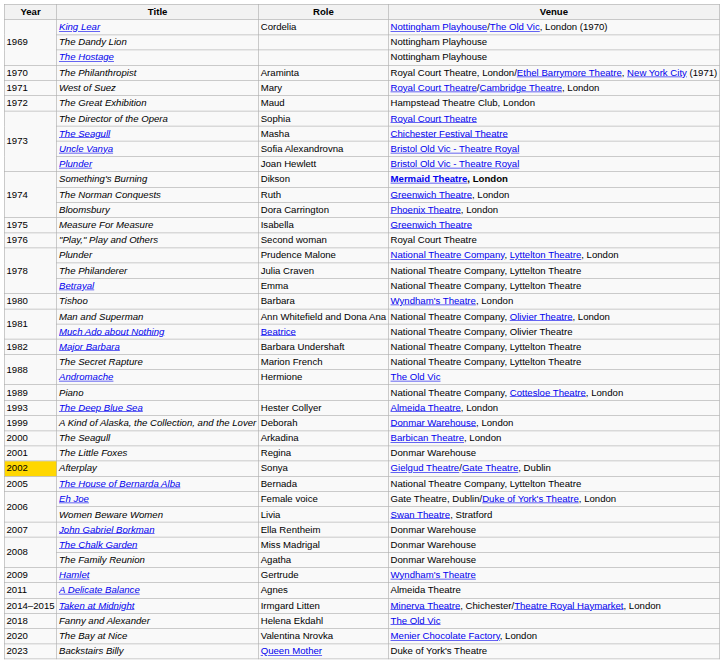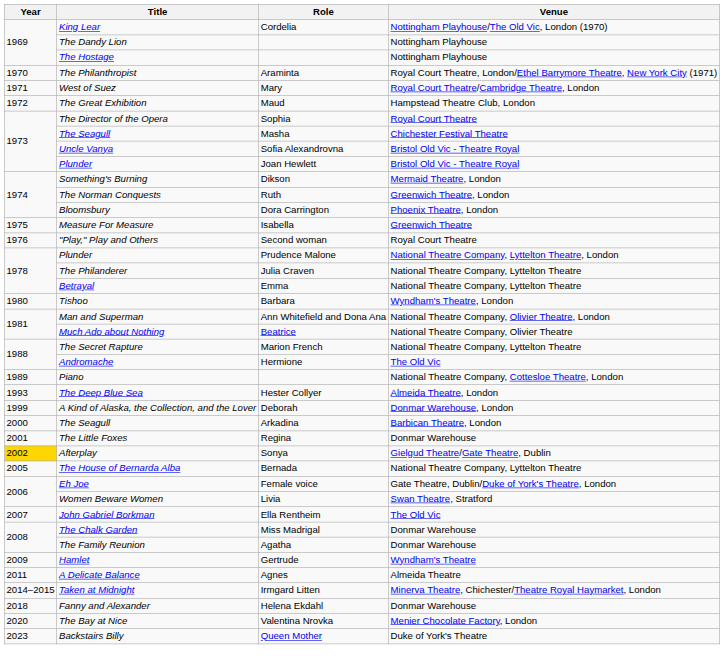 <table class="wikitable sortable">
 <tr>
 <th>Year</th>
 <th>Title</th>
 <th>Role</th>
 <th>Venue</th>
 </tr>
 <tr>
 <td rowspan="3">1969</td>
 <td><em><a href='#'>King Lear</a></em></td>
 <td>Cordelia</td>
 <td><a href='#'>Nottingham Playhouse</a>/<a href='#'>The Old Vic</a>, London (1970)</td>
 </tr>
 <tr>
 <td><em>The Dandy Lion</em></td>
 <td></td>
 <td>Nottingham Playhouse</td>
 </tr>
 <tr>
 <td><em><a href='#'>The Hostage</a></em></td>
 <td></td>
 <td>Nottingham Playhouse</td>
 </tr>
 <tr>
 <td>1970</td>
 <td><em>The Philanthropist</em></td>
 <td>Araminta</td>
 <td>Royal Court Theatre, London/<a href='#'>Ethel Barrymore Theatre</a>, <a href='#'>New York City</a> (1971)</td>
 </tr>
 <tr>
 <td>1971</td>
 <td><em>West of Suez</em></td>
 <td>Mary</td>
 <td><a href='#'>Royal Court Theatre</a>/<a href='#'>Cambridge Theatre</a>, London</td>
 </tr>
 <tr>
 <td>1972</td>
 <td><em>The Great Exhibition</em></td>
 <td>Maud</td>
 <td>Hampstead Theatre Club, London</td>
 </tr>
 <tr>
 <td rowspan="4">1973</td>
 <td><em>The Director of the Opera</em></td>
 <td>Sophia</td>
 <td><a href='#'>Royal Court Theatre</a></td>
 </tr>
 <tr>
 <td><em><a href='#'>The Seagull</a></em></td>
 <td>Masha</td>
 <td><a href='#'>Chichester Festival Theatre</a></td>
 </tr>
 <tr>
 <td><em><a href='#'>Uncle Vanya</a></em></td>
 <td>Sofia Alexandrovna</td>
 <td><a href='#'>Bristol Old Vic - Theatre Royal</a></td>
 </tr>
 <tr>
 <td><em><a href='#'>Plunder</a></em></td>
 <td>Joan Hewlett</td>
 <td><a href='#'>Bristol Old Vic - Theatre Royal</a></td>
 </tr>
 <tr>
 <td rowspan="3">1974</td>
 <td><em>Something's Burning</em></td>
 <td>Dikson</td>
-<td><strong><a href='#'>Mermaid Theatre</a>, London</strong></td>
+<td><a href='#'>Mermaid Theatre</a>, London</td>
 </tr>
 <tr>
 <td><em>The Norman Conquests</em></td>
 <td>Ruth</td>
 <td><a href='#'>Greenwich Theatre</a>, London</td>
 </tr>
 <tr>
 <td><em>Bloomsbury</em></td>
 <td>Dora Carrington</td>
 <td><a href='#'>Phoenix Theatre</a>, London</td>
 </tr>
 <tr>
 <td>1975</td>
 <td><em>Measure For Measure</em></td>
 <td>Isabella</td>
 <td><a href='#'>Greenwich Theatre</a></td>
 </tr>
 <tr>
 <td>1976</td>
 <td><em>"Play," Play and Others</em></td>
 <td>Second woman</td>
 <td>Royal Court Theatre</td>
 </tr>
 <tr>
 <td rowspan="3">1978</td>
 <td><em>Plunder</em></td>
 <td>Prudence Malone</td>
 <td><a href='#'>National Theatre Company</a>, <a href='#'>Lyttelton Theatre</a>, London</td>
 </tr>
 <tr>
 <td><em>The Philanderer</em></td>
 <td>Julia Craven</td>
 <td>National Theatre Company, Lyttelton Theatre</td>
 </tr>
 <tr>
 <td><em><a href='#'>Betrayal</a></em></td>
 <td>Emma</td>
 <td>National Theatre Company, Lyttelton Theatre</td>
 </tr>
 <tr>
 <td>1980</td>
 <td><em>Tishoo</em></td>
 <td>Barbara</td>
 <td><a href='#'>Wyndham's Theatre</a>, London</td>
 </tr>
 <tr>
 <td rowspan="2">1981</td>
 <td><em>Man and Superman</em></td>
 <td>Ann Whitefield and Dona Ana</td>
 <td>National Theatre Company, <a href='#'>Olivier Theatre</a>, London</td>
 </tr>
 <tr>
 <td><em><a href='#'>Much Ado about Nothing</a></em></td>
 <td><a href='#'>Beatrice</a></td>
 <td>National Theatre Company, Olivier Theatre</td>
-</tr>
-<tr>
-<td>1982</td>
-<td><em><a href='#'>Major Barbara</a></em></td>
-<td>Barbara Undershaft</td>
-<td>National Theatre Company, Lyttelton Theatre</td>
 </tr>
 <tr>
 <td rowspan="2">1988</td>
 <td><em>The Secret Rapture</em></td>
 <td>Marion French</td>
 <td>National Theatre Company, Lyttelton Theatre</td>
 </tr>
 <tr>
 <td><em><a href='#'>Andromache</a></em></td>
 <td>Hermione</td>
 <td><a href='#'>The Old Vic</a></td>
 </tr>
 <tr>
 <td>1989</td>
 <td><em>Piano</em></td>
 <td></td>
 <td>National Theatre Company, <a href='#'>Cottesloe Theatre</a>, London</td>
 </tr>
 <tr>
 <td>1993</td>
 <td><em><a href='#'>The Deep Blue Sea</a></em></td>
 <td>Hester Collyer</td>
 <td><a href='#'>Almeida Theatre</a>, London</td>
 </tr>
 <tr>
 <td>1999</td>
 <td><em>A Kind of Alaska, the Collection, and the Lover</em></td>
 <td>Deborah</td>
 <td><a href='#'>Donmar Warehouse</a>, London</td>
 </tr>
 <tr>
 <td>2000</td>
 <td><em>The Seagull</em></td>
 <td>Arkadina</td>
 <td><a href='#'>Barbican Theatre</a>, London</td>
 </tr>
 <tr>
 <td>2001</td>
 <td><em>The Little Foxes</em></td>
 <td>Regina</td>
 <td>Donmar Warehouse</td>
 </tr>
 <tr>
 <td style="background: gold;">2002</td>
 <td><em>Afterplay</em></td>
 <td>Sonya</td>
 <td><a href='#'>Gielgud Theatre</a>/<a href='#'>Gate Theatre</a>, Dublin</td>
 </tr>
 <tr>
 <td>2005</td>
 <td><em><a href='#'>The House of Bernarda Alba</a></em></td>
 <td>Bernada</td>
 <td>National Theatre Company, Lyttelton Theatre</td>
 </tr>
 <tr>
 <td rowspan="2">2006</td>
 <td><em><a href='#'>Eh Joe</a></em></td>
 <td>Female voice</td>
 <td>Gate Theatre, Dublin/<a href='#'>Duke of York's Theatre</a>, London</td>
 </tr>
 <tr>
 <td><em>Women Beware Women</em></td>
 <td>Livia</td>
 <td><a href='#'>Swan Theatre</a>, Stratford</td>
 </tr>
 <tr>
 <td>2007</td>
 <td><em><a href='#'>John Gabriel Borkman</a></em></td>
 <td>Ella Rentheim</td>
-<td>Donmar Warehouse</td>
+<td><a href='#'>The Old Vic</a></td>
 </tr>
 <tr>
 <td rowspan="2">2008</td>
 <td><em><a href='#'>The Chalk Garden</a></em></td>
 <td>Miss Madrigal</td>
 <td>Donmar Warehouse</td>
 </tr>
 <tr>
 <td><em>The Family Reunion</em></td>
 <td>Agatha</td>
 <td>Donmar Warehouse</td>
 </tr>
 <tr>
 <td>2009</td>
 <td><em><a href='#'>Hamlet</a></em></td>
 <td>Gertrude</td>
 <td><a href='#'>Wyndham's Theatre</a></td>
 </tr>
 <tr>
 <td>2011</td>
 <td><em><a href='#'>A Delicate Balance</a></em></td>
 <td>Agnes</td>
 <td>Almeida Theatre</td>
 </tr>
 <tr>
 <td>2014–2015</td>
 <td><em><a href='#'>Taken at Midnight</a></em></td>
 <td>Irmgard Litten</td>
 <td><a href='#'>Minerva Theatre</a>, Chichester/<a href='#'>Theatre Royal Haymarket</a>, London</td>
 </tr>
 <tr>
 <td>2018</td>
 <td><em>Fanny and Alexander</em></td>
 <td>Helena Ekdahl</td>
-<td><a href='#'>The Old Vic</a></td>
+<td>Donmar Warehouse</td>
 </tr>
 <tr>
 <td>2020</td>
 <td><em>The Bay at Nice</em></td>
 <td>Valentina Nrovka</td>
 <td><a href='#'>Menier Chocolate Factory</a>, London</td>
 </tr>
 <tr>
 <td>2023</td>
 <td><em>Backstairs Billy</em></td>
 <td><a href='#'>Queen Mother</a></td>
 <td>Duke of York's Theatre</td>
 </tr>
 </table>
